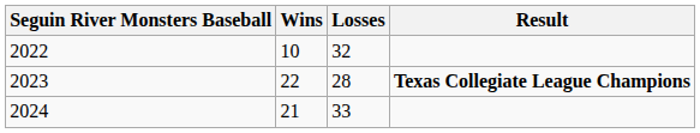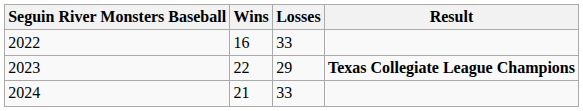 <table class="wikitable">
 <tr>
 <th>Seguin River Monsters Baseball</th>
 <th>Wins</th>
 <th>Losses</th>
 <th>Result</th>
 </tr>
 <tr>
 <td>2022</td>
-<td>10</td>
-<td>32</td>
+<td>16</td>
+<td>33</td>
 <td></td>
 </tr>
 <tr>
 <td>2023</td>
 <td>22</td>
-<td>28</td>
+<td>29</td>
 <td><strong>Texas Collegiate League Champions</strong></td>
 </tr>
 <tr>
 <td>2024</td>
 <td>21</td>
 <td>33</td>
 <td></td>
 </tr>
 </table>
